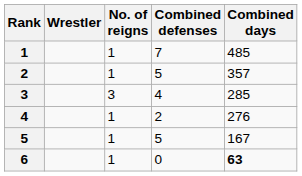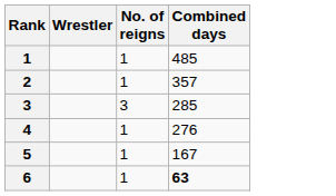 <table class="wikitable sortable">
 <tr>
 <th>Rank</th>
 <th>Wrestler</th>
 <th>No. of<br>reigns</th>
-<th>Combined<br>defenses</th>
 <th>Combined<br>days</th>
 </tr>
 <tr>
 <th>1</th>
 <td></td>
 <td>1</td>
-<td>7</td>
 <td>485</td>
 </tr>
 <tr>
 <th>2</th>
 <td></td>
 <td>1</td>
-<td>5</td>
 <td>357</td>
 </tr>
 <tr>
 <th>3</th>
 <td></td>
 <td>3</td>
-<td>4</td>
 <td>285</td>
 </tr>
 <tr>
 <th>4</th>
 <td></td>
 <td>1</td>
-<td>2</td>
 <td>276</td>
 </tr>
 <tr>
 <th>5</th>
 <td></td>
 <td>1</td>
-<td>5</td>
 <td>167</td>
 </tr>
 <tr>
 <th>6</th>
 <td></td>
 <td>1</td>
-<td>0</td>
 <td><strong>63</strong></td>
 </tr>
 </table>
